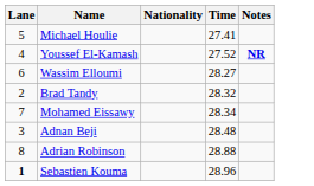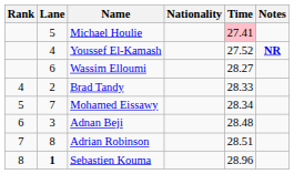 <table class="wikitable sortable" style="text-align:center">
 <tr>
+<th>Rank</th>
 <th>Lane</th>
 <th>Name</th>
 <th>Nationality</th>
 <th>Time</th>
 <th>Notes</th>
 </tr>
 <tr>
+<td></td>
 <td>5</td>
 <td align=left><a href='#'>Michael Houlie</a></td>
 <td align=left></td>
-<td>27.41</td>
+<td style="background: pink;">27.41</td>
 <td></td>
 </tr>
 <tr>
+<td></td>
 <td>4</td>
 <td align=left><a href='#'>Youssef El-Kamash</a></td>
 <td align=left></td>
 <td>27.52</td>
 <td><strong><a href='#'>NR</a></strong></td>
 </tr>
 <tr>
+<td></td>
 <td>6</td>
 <td align=left><a href='#'>Wassim Elloumi</a></td>
 <td align=left></td>
 <td>28.27</td>
 <td></td>
 </tr>
 <tr>
+<td>4</td>
 <td>2</td>
 <td align=left><a href='#'>Brad Tandy</a></td>
 <td align=left></td>
-<td>28.32</td>
+<td>28.33</td>
 <td></td>
 </tr>
 <tr>
+<td>5</td>
 <td>7</td>
 <td align=left><a href='#'>Mohamed Eissawy</a></td>
 <td align=left></td>
 <td>28.34</td>
 <td></td>
 </tr>
 <tr>
+<td>6</td>
 <td>3</td>
 <td align=left><a href='#'>Adnan Beji</a></td>
 <td align=left></td>
 <td>28.48</td>
 <td></td>
 </tr>
 <tr>
+<td>7</td>
 <td>8</td>
 <td align=left><a href='#'>Adrian Robinson</a></td>
 <td align=left></td>
-<td>28.88</td>
+<td>28.51</td>
 <td></td>
 </tr>
 <tr>
+<td>8</td>
 <td><strong>1</strong></td>
 <td align=left><a href='#'>Sebastien Kouma</a></td>
 <td align=left></td>
 <td>28.96</td>
 <td></td>
 </tr>
 </table>
